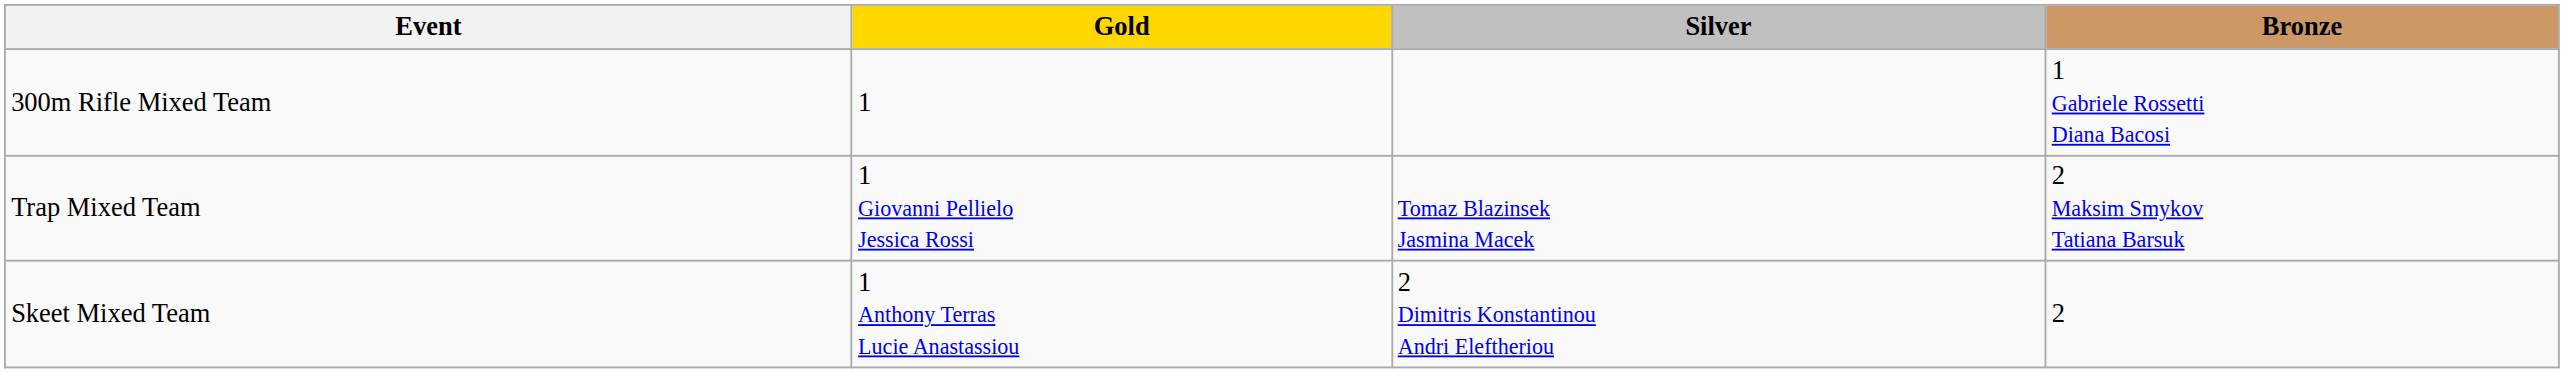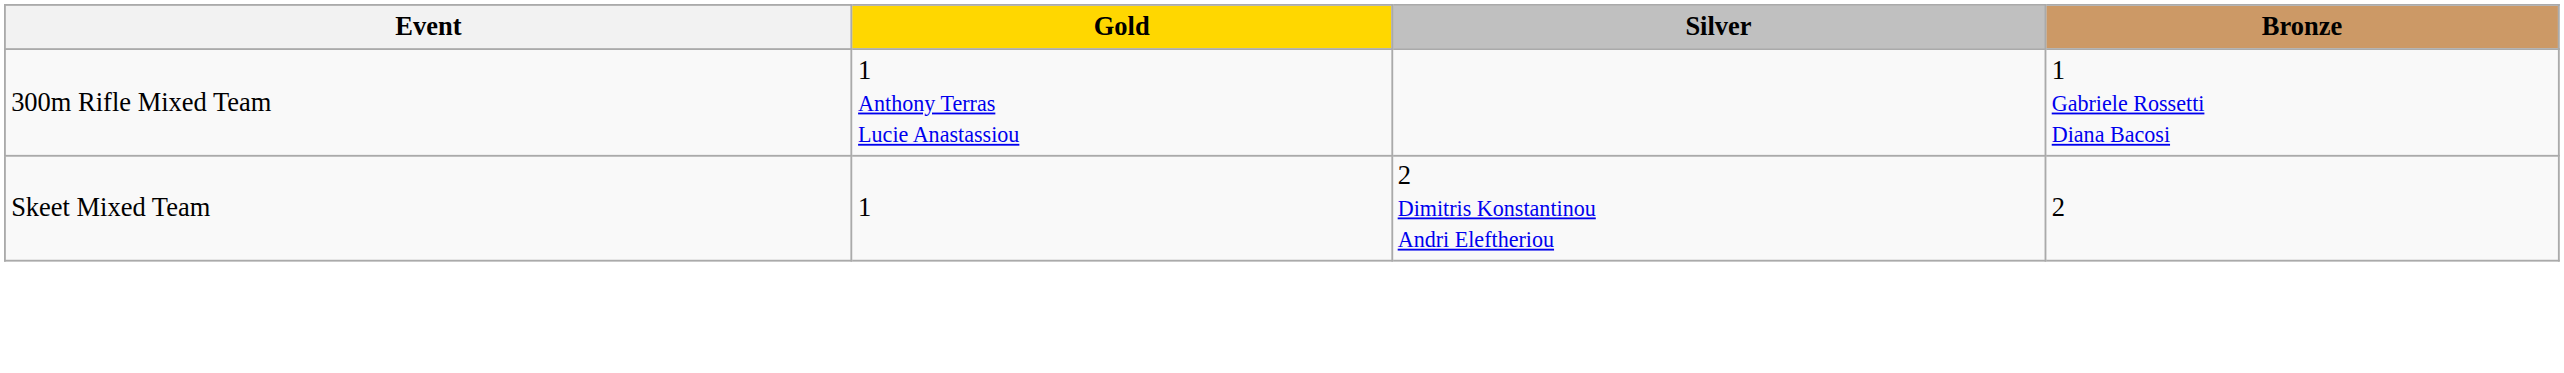 <table class="wikitable" width=70% style="font-size:90%; text-align:left;">
 <tr align=center>
 <th>Event</th>
 <td bgcolor=gold><strong>Gold</strong></td>
 <td bgcolor=silver><strong>Silver</strong></td>
 <td bgcolor=cc9966><strong>Bronze</strong></td>
 </tr>
 <tr>
 <td>300m Rifle Mixed Team</td>
-<td> 1</td>
+<td> 1<br><small><a href='#'>Anthony Terras</a><br><a href='#'>Lucie Anastassiou</a></small></td>
 <td></td>
 <td> 1<br><small><a href='#'>Gabriele Rossetti</a><br><a href='#'>Diana Bacosi</a></small></td>
 </tr>
 <tr>
-<td>Trap Mixed Team</td>
-<td> 1<br><small><a href='#'>Giovanni Pellielo</a><br><a href='#'>Jessica Rossi</a></small></td>
-<td><br><small><a href='#'>Tomaz Blazinsek</a><br><a href='#'>Jasmina Macek</a></small></td>
-<td> 2<br><small><a href='#'>Maksim Smykov</a><br><a href='#'>Tatiana Barsuk</a></small></td>
-</tr>
-<tr>
 <td>Skeet Mixed Team</td>
-<td> 1<br><small><a href='#'>Anthony Terras</a><br><a href='#'>Lucie Anastassiou</a></small></td>
+<td> 1</td>
 <td> 2<br><small><a href='#'>Dimitris Konstantinou</a><br><a href='#'>Andri Eleftheriou</a></small></td>
 <td> 2</td>
 </tr>
 </table>
